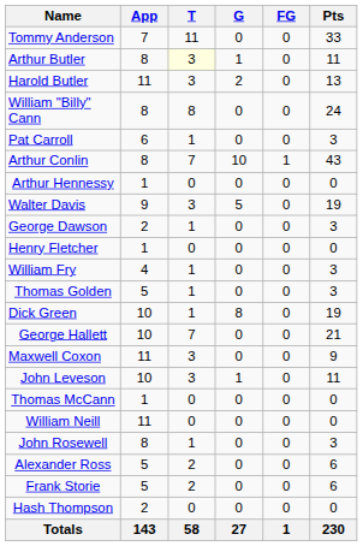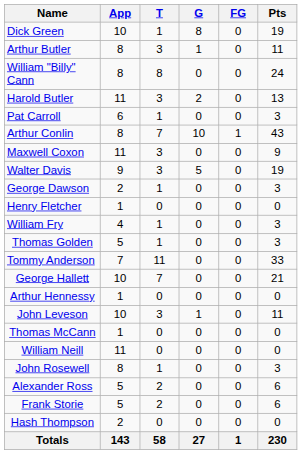 <table class="wikitable sortable" style="text-align: center;">
 <tr>
 <th style="width:8em">Name</th>
 <th style="width:3em"><a href='#'>App</a></th>
 <th style="width:3em"><a href='#'>T</a></th>
 <th style="width:3em"><a href='#'>G</a></th>
 <th style="width:3em"><a href='#'>FG</a></th>
 <th style="width:3em">Pts</th>
 </tr>
 <tr>
-<td style="text-align:left;"><a href='#'>Tommy Anderson</a></td>
-<td>7</td>
-<td>11</td>
+<td style="text-align:left;"><a href='#'>Dick Green</a></td>
+<td>10</td>
+<td>1</td>
+<td>8</td>
 <td>0</td>
-<td>0</td>
-<td>33</td>
+<td>19</td>
 </tr>
 <tr>
 <td style="text-align:left;"><a href='#'>Arthur Butler</a></td>
 <td>8</td>
-<td style="background: lightyellow;">3</td>
+<td>3</td>
 <td>1</td>
 <td>0</td>
 <td>11</td>
+</tr>
+<tr>
+<td style="text-align:left;"><a href='#'>William "Billy" Cann</a></td>
+<td>8</td>
+<td>8</td>
+<td>0</td>
+<td>0</td>
+<td>24</td>
 </tr>
 <tr>
 <td style="text-align:left;"><a href='#'>Harold Butler</a></td>
 <td>11</td>
 <td>3</td>
 <td>2</td>
 <td>0</td>
 <td>13</td>
-</tr>
-<tr>
-<td style="text-align:left;"><a href='#'>William "Billy" Cann</a></td>
-<td>8</td>
-<td>8</td>
-<td>0</td>
-<td>0</td>
-<td>24</td>
 </tr>
 <tr>
 <td style="text-align:left;"><a href='#'>Pat Carroll</a></td>
 <td>6</td>
 <td>1</td>
 <td>0</td>
 <td>0</td>
 <td>3</td>
 </tr>
 <tr>
 <td style="text-align:left;"><a href='#'>Arthur Conlin</a></td>
 <td>8</td>
 <td>7</td>
 <td>10</td>
 <td>1</td>
 <td>43</td>
 </tr>
 <tr>
-<td><a href='#'>Arthur Hennessy</a></td>
-<td>1</td>
+<td style="text-align:left;"><a href='#'>Maxwell Coxon</a></td>
+<td>11</td>
+<td>3</td>
 <td>0</td>
 <td>0</td>
-<td>0</td>
-<td>0</td>
+<td>9</td>
 </tr>
 <tr>
 <td style="text-align:left;"><a href='#'>Walter Davis</a></td>
 <td>9</td>
 <td>3</td>
 <td>5</td>
 <td>0</td>
 <td>19</td>
 </tr>
 <tr>
 <td style="text-align:left;"><a href='#'>George Dawson</a></td>
 <td>2</td>
 <td>1</td>
 <td>0</td>
 <td>0</td>
 <td>3</td>
 </tr>
 <tr>
 <td style="text-align:left;"><a href='#'>Henry Fletcher</a></td>
 <td>1</td>
 <td>0</td>
 <td>0</td>
 <td>0</td>
 <td>0</td>
 </tr>
 <tr>
 <td style="text-align:left;"><a href='#'>William Fry</a></td>
 <td>4</td>
 <td>1</td>
 <td>0</td>
 <td>0</td>
 <td>3</td>
 </tr>
 <tr>
 <td><a href='#'>Thomas Golden</a></td>
 <td>5</td>
 <td>1</td>
 <td>0</td>
 <td>0</td>
 <td>3</td>
 </tr>
 <tr>
-<td style="text-align:left;"><a href='#'>Dick Green</a></td>
-<td>10</td>
-<td>1</td>
-<td>8</td>
+<td style="text-align:left;"><a href='#'>Tommy Anderson</a></td>
+<td>7</td>
+<td>11</td>
 <td>0</td>
-<td>19</td>
+<td>0</td>
+<td>33</td>
 </tr>
 <tr>
 <td><a href='#'>George Hallett</a></td>
 <td>10</td>
 <td>7</td>
 <td>0</td>
 <td>0</td>
 <td>21</td>
 </tr>
 <tr>
-<td style="text-align:left;"><a href='#'>Maxwell Coxon</a></td>
-<td>11</td>
-<td>3</td>
+<td><a href='#'>Arthur Hennessy</a></td>
+<td>1</td>
 <td>0</td>
 <td>0</td>
-<td>9</td>
+<td>0</td>
+<td>0</td>
 </tr>
 <tr>
 <td><a href='#'>John Leveson</a></td>
 <td>10</td>
 <td>3</td>
 <td>1</td>
 <td>0</td>
 <td>11</td>
 </tr>
 <tr>
 <td><a href='#'>Thomas McCann</a></td>
 <td>1</td>
 <td>0</td>
 <td>0</td>
 <td>0</td>
 <td>0</td>
 </tr>
 <tr>
 <td><a href='#'>William Neill</a></td>
 <td>11</td>
 <td>0</td>
 <td>0</td>
 <td>0</td>
 <td>0</td>
 </tr>
 <tr>
 <td><a href='#'>John Rosewell</a></td>
 <td>8</td>
 <td>1</td>
 <td>0</td>
 <td>0</td>
 <td>3</td>
 </tr>
 <tr>
 <td><a href='#'>Alexander Ross</a></td>
 <td>5</td>
 <td>2</td>
 <td>0</td>
 <td>0</td>
 <td>6</td>
 </tr>
 <tr>
 <td><a href='#'>Frank Storie</a></td>
 <td>5</td>
 <td>2</td>
 <td>0</td>
 <td>0</td>
 <td>6</td>
 </tr>
 <tr>
 <td><a href='#'>Hash Thompson</a></td>
 <td>2</td>
 <td>0</td>
 <td>0</td>
 <td>0</td>
 <td>0</td>
 </tr>
 <tr>
 <th>Totals</th>
 <th>143</th>
 <th>58</th>
 <th>27</th>
 <th>1</th>
 <th>230</th>
 </tr>
 </table>
